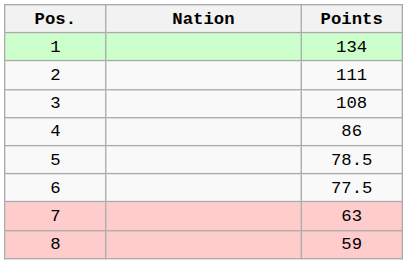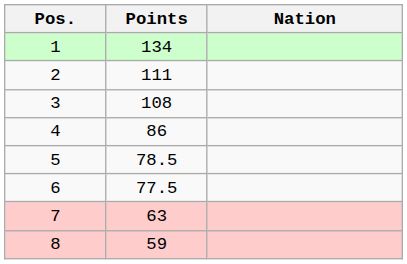 <table class="wikitable gauche" cellspacing="1" style="width:300px;">
 <tr style="background:#efefef; text-align:center;">
 <th style="width:70px;">Pos.</th>
+<th style="width:70px;">Points</th>
 <th>Nation</th>
-<th style="width:70px;">Points</th>
 </tr>
 <tr style="vertical-align:top; text-align:center; background:#ccffcc;">
 <td>1</td>
+<td>134</td>
 <td style="text-align:left;"></td>
-<td>134</td>
 </tr>
 <tr style="vertical-align:top; text-align:center;">
 <td>2</td>
+<td>111</td>
 <td style="text-align:left;"></td>
-<td>111</td>
 </tr>
 <tr style="vertical-align:top; text-align:center;">
 <td>3</td>
+<td>108</td>
 <td style="text-align:left;"></td>
-<td>108</td>
 </tr>
 <tr style="vertical-align:top; text-align:center;">
 <td>4</td>
+<td>86</td>
 <td style="text-align:left;"></td>
-<td>86</td>
 </tr>
 <tr style="vertical-align:top; text-align:center;">
 <td>5</td>
+<td>78.5</td>
 <td style="text-align:left;"></td>
-<td>78.5</td>
 </tr>
 <tr style="vertical-align:top; text-align:center;">
 <td>6</td>
+<td>77.5</td>
 <td style="text-align:left;"></td>
-<td>77.5</td>
 </tr>
 <tr style="vertical-align:top; text-align:center; background:#ffcccc;">
 <td>7</td>
+<td>63</td>
 <td style="text-align:left;"></td>
-<td>63</td>
 </tr>
 <tr style="vertical-align:top; text-align:center; background:#ffcccc;">
 <td>8</td>
+<td>59</td>
 <td style="text-align:left;"></td>
-<td>59</td>
 </tr>
 </table>
